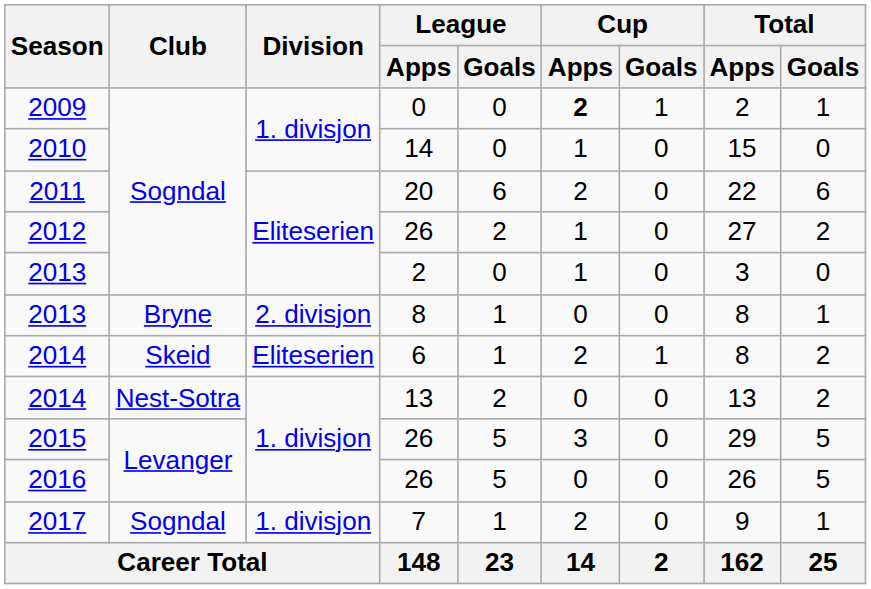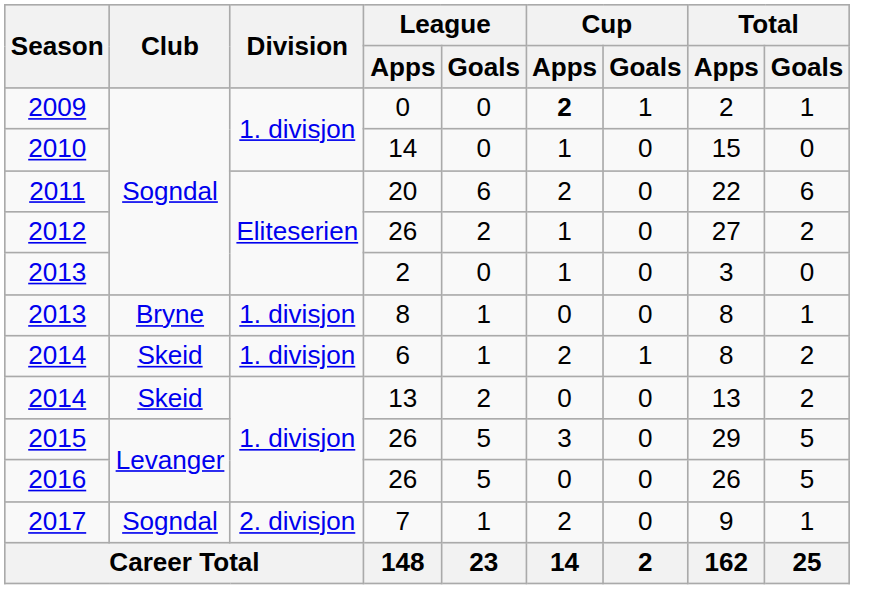 <table class="wikitable" style="text-align: center;">
 <tr>
 <th rowspan="2">Season</th>
 <th rowspan="2">Club</th>
 <th rowspan="2">Division</th>
 <th colspan="2">League</th>
 <th colspan="2">Cup</th>
 <th colspan="2">Total</th>
 </tr>
 <tr>
 <th>Apps</th>
 <th>Goals</th>
 <th>Apps</th>
 <th>Goals</th>
 <th>Apps</th>
 <th>Goals</th>
 </tr>
 <tr>
 <td><a href='#'>2009</a></td>
 <td rowspan="5" valign="center"><a href='#'>Sogndal</a></td>
 <td rowspan="2" valign="center"><a href='#'>1. divisjon</a></td>
 <td>0</td>
 <td>0</td>
 <td><strong>2</strong></td>
 <td>1</td>
 <td>2</td>
 <td>1</td>
 </tr>
 <tr>
 <td><a href='#'>2010</a></td>
 <td>14</td>
 <td>0</td>
 <td>1</td>
 <td>0</td>
 <td>15</td>
 <td>0</td>
 </tr>
 <tr>
 <td><a href='#'>2011</a></td>
 <td rowspan="3" valign="center"><a href='#'>Eliteserien</a></td>
 <td>20</td>
 <td>6</td>
 <td>2</td>
 <td>0</td>
 <td>22</td>
 <td>6</td>
 </tr>
 <tr>
 <td><a href='#'>2012</a></td>
 <td>26</td>
 <td>2</td>
 <td>1</td>
 <td>0</td>
 <td>27</td>
 <td>2</td>
 </tr>
 <tr>
 <td><a href='#'>2013</a></td>
 <td>2</td>
 <td>0</td>
 <td>1</td>
 <td>0</td>
 <td>3</td>
 <td>0</td>
 </tr>
 <tr>
 <td><a href='#'>2013</a></td>
 <td rowspan="1" valign="center"><a href='#'>Bryne</a></td>
-<td rowspan="1" valign="center"><a href='#'>2. divisjon</a></td>
+<td rowspan="1" valign="center"><a href='#'>1. divisjon</a></td>
 <td>8</td>
 <td>1</td>
 <td>0</td>
 <td>0</td>
 <td>8</td>
 <td>1</td>
 </tr>
 <tr>
 <td><a href='#'>2014</a></td>
 <td rowspan="1" valign="center"><a href='#'>Skeid</a></td>
-<td rowspan="1" valign="center"><a href='#'>Eliteserien</a></td>
+<td rowspan="1" valign="center"><a href='#'>1. divisjon</a></td>
 <td>6</td>
 <td>1</td>
 <td>2</td>
 <td>1</td>
 <td>8</td>
 <td>2</td>
 </tr>
 <tr>
 <td><a href='#'>2014</a></td>
-<td rowspan="1" valign="center"><a href='#'>Nest-Sotra</a></td>
+<td rowspan="1" valign="center"><a href='#'>Skeid</a></td>
 <td rowspan="3" valign="center"><a href='#'>1. divisjon</a></td>
 <td>13</td>
 <td>2</td>
 <td>0</td>
 <td>0</td>
 <td>13</td>
 <td>2</td>
 </tr>
 <tr>
 <td><a href='#'>2015</a></td>
 <td rowspan="2" valign="center"><a href='#'>Levanger</a></td>
 <td>26</td>
 <td>5</td>
 <td>3</td>
 <td>0</td>
 <td>29</td>
 <td>5</td>
 </tr>
 <tr>
 <td><a href='#'>2016</a></td>
 <td>26</td>
 <td>5</td>
 <td>0</td>
 <td>0</td>
 <td>26</td>
 <td>5</td>
 </tr>
 <tr>
 <td><a href='#'>2017</a></td>
 <td rowspan="1" valign="center"><a href='#'>Sogndal</a></td>
-<td rowspan="1" valign="center"><a href='#'>1. divisjon</a></td>
+<td rowspan="1" valign="center"><a href='#'>2. divisjon</a></td>
 <td>7</td>
 <td>1</td>
 <td>2</td>
 <td>0</td>
 <td>9</td>
 <td>1</td>
 </tr>
 <tr>
 <th colspan="3">Career Total</th>
 <th>148</th>
 <th>23</th>
 <th>14</th>
 <th>2</th>
 <th>162</th>
 <th>25</th>
 </tr>
 </table>
